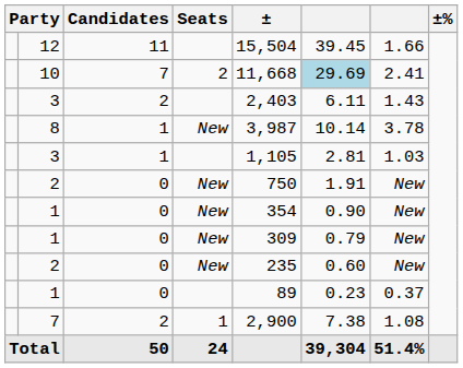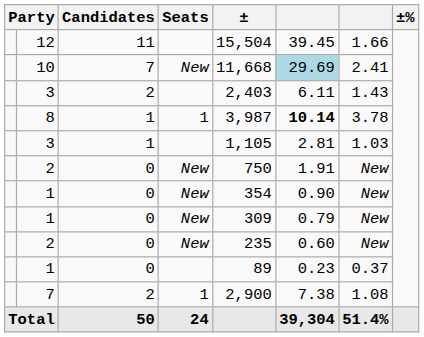 <table class=wikitable>
 <tr>
 <th colspan=2 align=center>Party</th>
 <th>Candidates</th>
 <th>Seats</th>
 <th>±</th>
 <th></th>
 <th></th>
 <th>±%</th>
 </tr>
 <tr>
 <td></td>
 <td align=right>12</td>
 <td align=right>11</td>
 <td align=right></td>
 <td align=right>15,504</td>
 <td align=right>39.45</td>
 <td align=right>1.66</td>
 </tr>
 <tr>
 <td></td>
 <td align=right>10</td>
 <td align=right>7</td>
-<td align=right>2</td>
+<td align=right><em>New</em></td>
 <td align=right>11,668</td>
 <td align=right style="background: lightblue;">29.69</td>
 <td align=right>2.41</td>
 </tr>
 <tr>
 <td></td>
 <td align=right>3</td>
 <td align=right>2</td>
 <td align=right></td>
 <td align=right>2,403</td>
 <td align=right>6.11</td>
 <td align=right>1.43</td>
 </tr>
 <tr>
 <td></td>
 <td align=right>8</td>
 <td align=right>1</td>
-<td align=right><em>New</em></td>
+<td align=right>1</td>
 <td align=right>3,987</td>
-<td align=right>10.14</td>
+<td align=right><strong>10.14</strong></td>
 <td align=right>3.78</td>
 </tr>
 <tr>
 <td></td>
 <td align=right>3</td>
 <td align=right>1</td>
 <td align=right></td>
 <td align=right>1,105</td>
 <td align=right>2.81</td>
 <td align=right>1.03</td>
 </tr>
 <tr>
 <td></td>
 <td align=right>2</td>
 <td align=right>0</td>
 <td align=right><em>New</em></td>
 <td align=right>750</td>
 <td align=right>1.91</td>
 <td align=right><em>New</em></td>
 </tr>
 <tr>
 <td></td>
 <td align=right>1</td>
 <td align=right>0</td>
 <td align=right><em>New</em></td>
 <td align=right>354</td>
 <td align=right>0.90</td>
 <td align=right><em>New</em></td>
 </tr>
 <tr>
 <td></td>
 <td align=right>1</td>
 <td align=right>0</td>
 <td align=right><em>New</em></td>
 <td align=right>309</td>
 <td align=right>0.79</td>
 <td align=right><em>New</em></td>
 </tr>
 <tr>
 <td></td>
 <td align=right>2</td>
 <td align=right>0</td>
 <td align=right><em>New</em></td>
 <td align=right>235</td>
 <td align=right>0.60</td>
 <td align=right><em>New</em></td>
 </tr>
 <tr>
 <td></td>
 <td align=right>1</td>
 <td align=right>0</td>
 <td align=right></td>
 <td align=right>89</td>
 <td align=right>0.23</td>
 <td align=right>0.37</td>
 </tr>
 <tr>
 <td></td>
 <td align=right>7</td>
 <td align=right>2</td>
 <td align=right>1</td>
 <td align=right>2,900</td>
 <td align=right>7.38</td>
 <td align=right>1.08</td>
 </tr>
 <tr style="font-weight:bold; background:rgb(232,232,232);">
 <td colspan=2 align=center>Total</td>
 <td align=right>50</td>
 <td align=right>24</td>
 <td align=center></td>
 <td align=right>39,304</td>
 <td align=center>51.4%</td>
 <td align=center></td>
 </tr>
 </table>
